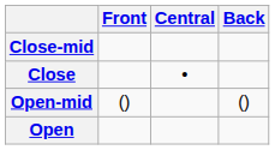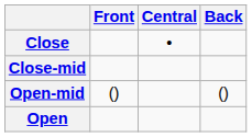 <table class="wikitable" style="text-align:center;">
 <tr>
 <th> </th>
 <th><a href='#'>Front</a></th>
 <th><a href='#'>Central</a></th>
 <th><a href='#'>Back</a></th>
 </tr>
 <tr>
+<th><a href='#'>Close</a></th>
+<td></td>
+<td> • </td>
+<td></td>
+</tr>
+<tr>
 <th><a href='#'>Close-mid</a></th>
 <td></td>
 <td></td>
-<td></td>
-</tr>
-<tr>
-<th><a href='#'>Close</a></th>
-<td></td>
-<td> • </td>
 <td></td>
 </tr>
 <tr>
 <th><a href='#'>Open-mid</a></th>
 <td>()</td>
 <td> </td>
 <td>()</td>
 </tr>
 <tr>
 <th><a href='#'>Open</a></th>
 <td></td>
 <td> </td>
 <td> </td>
 </tr>
 </table>
